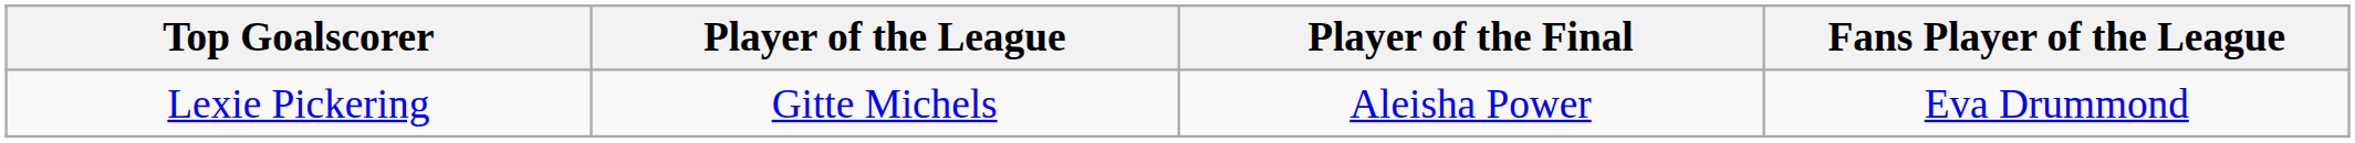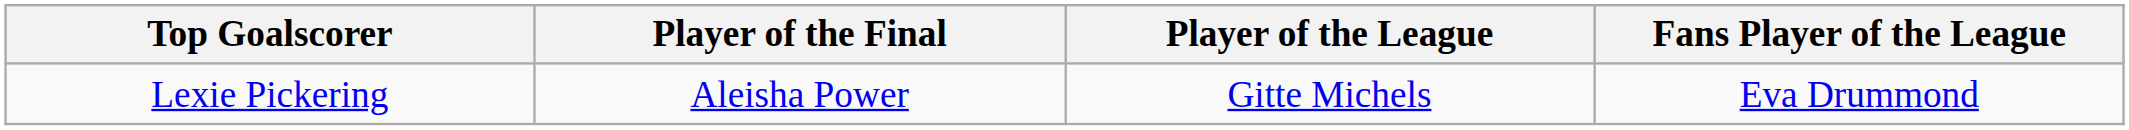 <table class=wikitable style="margin:auto; text-align:center">
 <tr>
 <th style="width: 220px;">Top Goalscorer</th>
+<th style="width: 220px;">Player of the Final</th>
 <th style="width: 220px;">Player of the League</th>
-<th style="width: 220px;">Player of the Final</th>
 <th style="width: 220px;">Fans Player of the League</th>
 </tr>
 <tr>
 <td> <a href='#'>Lexie Pickering</a></td>
+<td> <a href='#'>Aleisha Power</a></td>
 <td> <a href='#'>Gitte Michels</a></td>
-<td> <a href='#'>Aleisha Power</a></td>
 <td> <a href='#'>Eva Drummond</a></td>
 </tr>
 </table>
